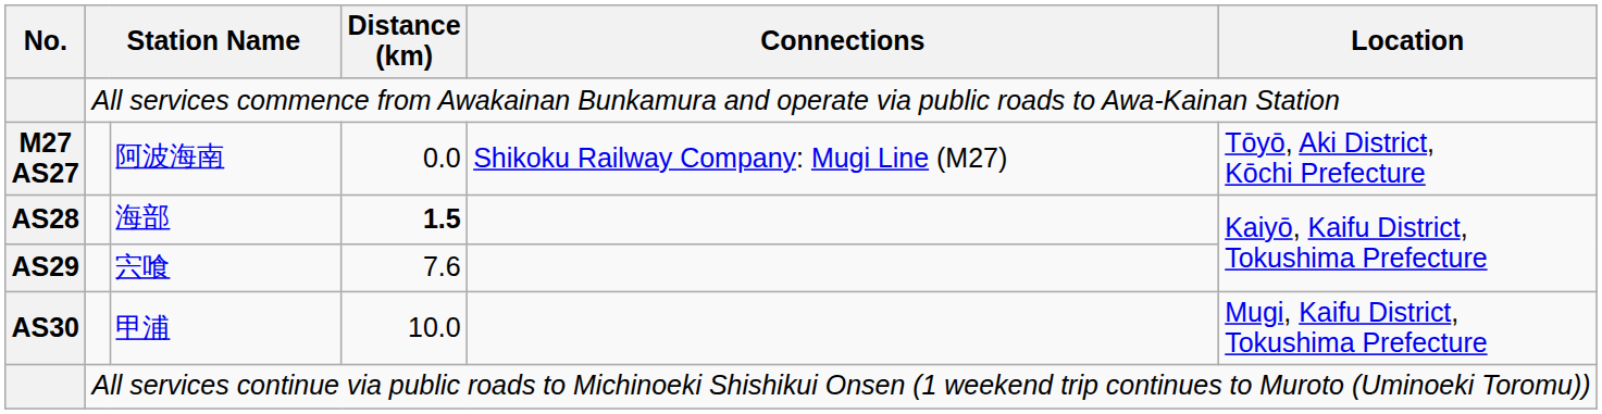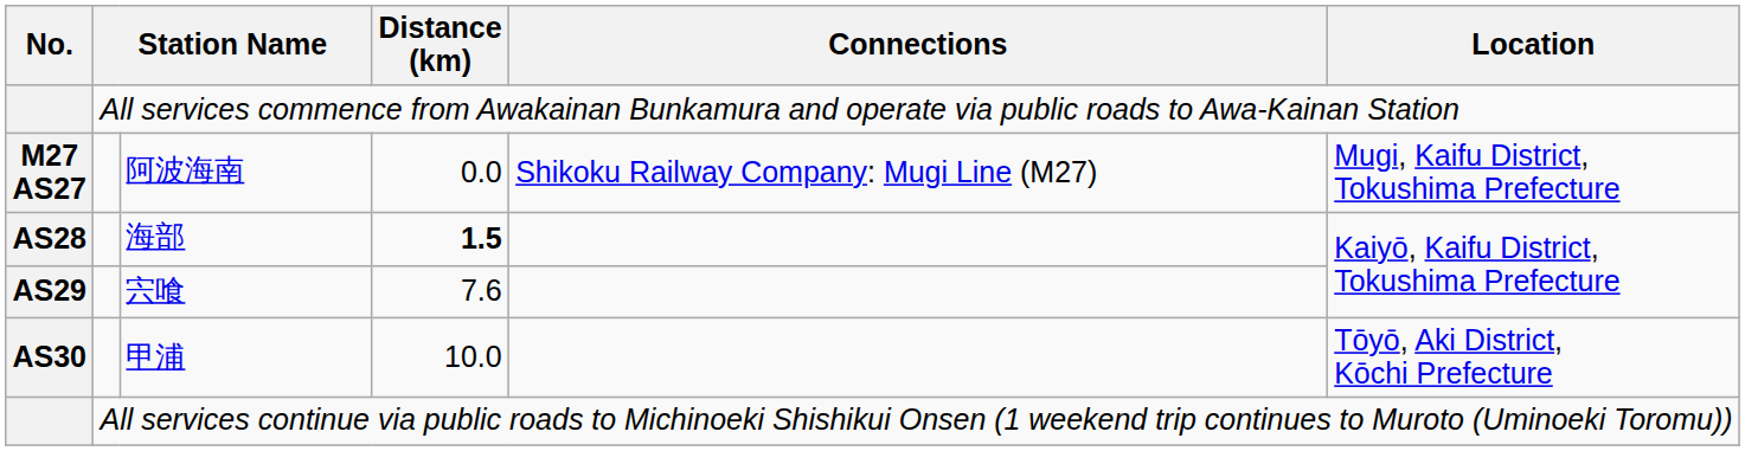 <table class="wikitable" rules="all">
 <tr>
 <th>No.</th>
 <th colspan="2">Station Name</th>
 <th style="width:3em;">Distance (km)</th>
 <th>Connections</th>
 <th>Location</th>
 </tr>
 <tr>
 <th></th>
 <td colspan="5"><em>All services commence from Awakainan Bunkamura and operate via public roads to Awa-Kainan Station</em></td>
 </tr>
 <tr>
 <th>M27<br>AS27</th>
 <td></td>
 <td><a href='#'>阿波海南</a></td>
 <td style="text-align:right;">0.0</td>
 <td><a href='#'>Shikoku Railway Company</a>: <a href='#'>Mugi Line</a> (M27)</td>
-<td><a href='#'>Tōyō</a>, <a href='#'>Aki District</a>,<br><a href='#'>Kōchi Prefecture</a></td>
+<td rowspan="1" style="text-align:left;"><a href='#'>Mugi</a>, <a href='#'>Kaifu District</a>,<br><a href='#'>Tokushima Prefecture</a></td>
 </tr>
 <tr>
 <th>AS28</th>
 <td></td>
 <td><a href='#'>海部</a></td>
 <td style="text-align:right;"><strong>1.5</strong></td>
 <td></td>
 <td rowspan="2" style="text-align:left;"><a href='#'>Kaiyō</a>, <a href='#'>Kaifu District</a>,<br><a href='#'>Tokushima Prefecture</a></td>
 </tr>
 <tr>
 <th>AS29</th>
 <td></td>
 <td><a href='#'>宍喰</a></td>
 <td style="text-align:right;">7.6</td>
 <td> </td>
 </tr>
 <tr>
 <th>AS30</th>
 <td></td>
 <td><a href='#'>甲浦</a></td>
 <td style="text-align:right;">10.0</td>
 <td> </td>
-<td rowspan="1" style="text-align:left;"><a href='#'>Mugi</a>, <a href='#'>Kaifu District</a>,<br><a href='#'>Tokushima Prefecture</a></td>
+<td><a href='#'>Tōyō</a>, <a href='#'>Aki District</a>,<br><a href='#'>Kōchi Prefecture</a></td>
 </tr>
 <tr>
 <th></th>
 <td colspan="5"><em>All services continue via public roads to Michinoeki Shishikui Onsen (1 weekend trip continues to Muroto (Uminoeki Toromu))</em></td>
 </tr>
 </table>
